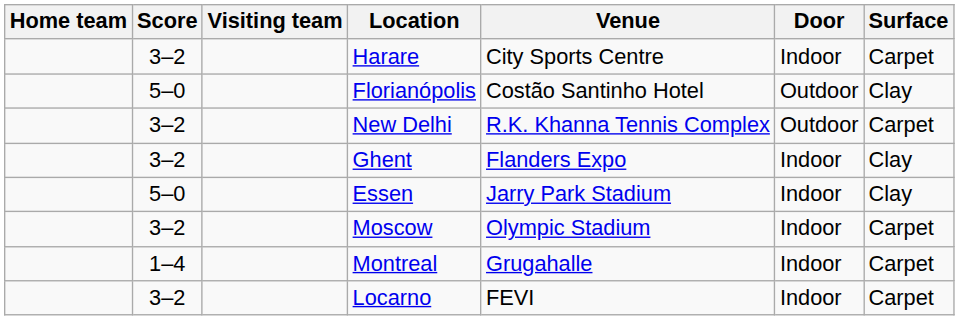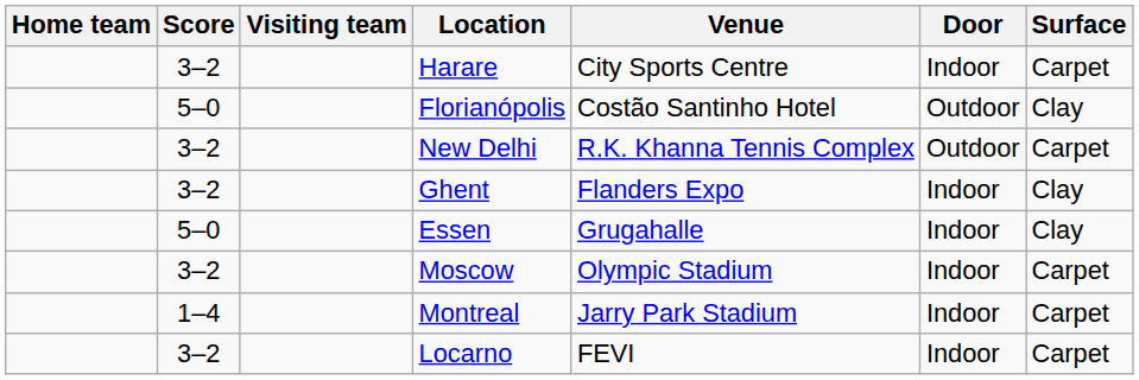 <table class="wikitable" style="border:1px solid #aaa;">
 <tr>
 <th>Home team</th>
 <th>Score</th>
 <th>Visiting team</th>
 <th>Location</th>
 <th>Venue</th>
 <th>Door</th>
 <th>Surface</th>
 </tr>
 <tr>
 <td><strong></strong></td>
 <td style="text-align:center;">3–2</td>
 <td></td>
 <td><a href='#'>Harare</a></td>
 <td>City Sports Centre</td>
 <td>Indoor</td>
 <td>Carpet</td>
 </tr>
 <tr>
 <td><strong></strong></td>
 <td style="text-align:center;">5–0</td>
 <td></td>
 <td><a href='#'>Florianópolis</a></td>
 <td>Costão Santinho Hotel</td>
 <td>Outdoor</td>
 <td>Clay</td>
 </tr>
 <tr>
 <td><strong></strong></td>
 <td style="text-align:center;">3–2</td>
 <td></td>
 <td><a href='#'>New Delhi</a></td>
 <td><a href='#'>R.K. Khanna Tennis Complex</a></td>
 <td>Outdoor</td>
 <td>Carpet</td>
 </tr>
 <tr>
 <td><strong></strong></td>
 <td style="text-align:center;">3–2</td>
 <td></td>
 <td><a href='#'>Ghent</a></td>
 <td><a href='#'>Flanders Expo</a></td>
 <td>Indoor</td>
 <td>Clay</td>
 </tr>
 <tr>
 <td><strong></strong></td>
 <td style="text-align:center;">5–0</td>
 <td></td>
 <td><a href='#'>Essen</a></td>
-<td><a href='#'>Jarry Park Stadium</a></td>
+<td><a href='#'>Grugahalle</a></td>
 <td>Indoor</td>
 <td>Clay</td>
 </tr>
 <tr>
 <td><strong></strong></td>
 <td style="text-align:center;">3–2</td>
 <td></td>
 <td><a href='#'>Moscow</a></td>
 <td><a href='#'>Olympic Stadium</a></td>
 <td>Indoor</td>
 <td>Carpet</td>
 </tr>
 <tr>
 <td></td>
 <td style="text-align:center;">1–4</td>
 <td><strong></strong></td>
 <td><a href='#'>Montreal</a></td>
-<td><a href='#'>Grugahalle</a></td>
+<td><a href='#'>Jarry Park Stadium</a></td>
 <td>Indoor</td>
 <td>Carpet</td>
 </tr>
 <tr>
 <td><strong></strong></td>
 <td style="text-align:center;">3–2</td>
 <td></td>
 <td><a href='#'>Locarno</a></td>
 <td>FEVI</td>
 <td>Indoor</td>
 <td>Carpet</td>
 </tr>
 </table>
